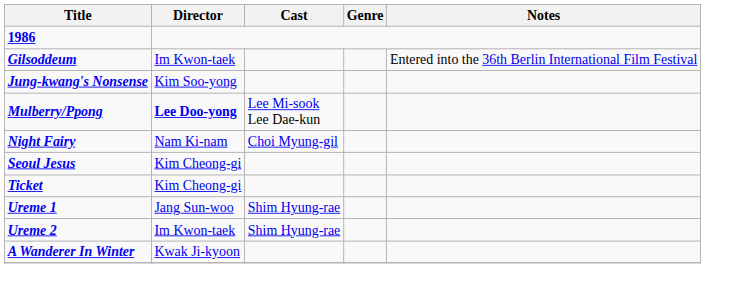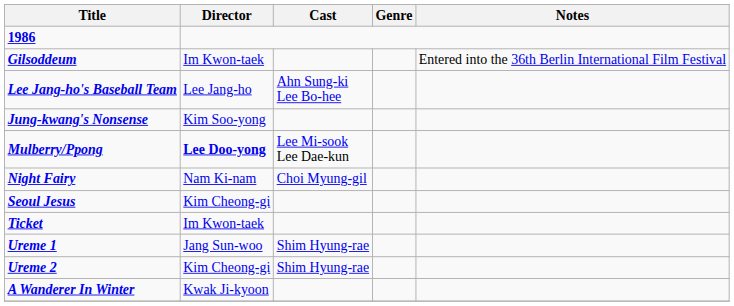 <table class="wikitable">
 <tr>
 <th>Title</th>
 <th>Director</th>
 <th>Cast</th>
 <th>Genre</th>
 <th>Notes</th>
 </tr>
 <tr>
 <td><strong><a href='#'>1986</a></strong></td>
 </tr>
 <tr>
 <td><strong><em><a href='#'>Gilsoddeum</a></em></strong></td>
 <td><a href='#'>Im Kwon-taek</a></td>
 <td></td>
 <td></td>
 <td>Entered into the <a href='#'>36th Berlin International Film Festival</a></td>
+</tr>
+<tr>
+<td><strong><em><a href='#'>Lee Jang-ho's Baseball Team</a></em></strong></td>
+<td><a href='#'>Lee Jang-ho</a></td>
+<td><a href='#'>Ahn Sung-ki</a><br><a href='#'>Lee Bo-hee</a></td>
+<td></td>
+<td></td>
 </tr>
 <tr>
 <td><strong><em><a href='#'>Jung-kwang's Nonsense</a></em></strong></td>
 <td><a href='#'>Kim Soo-yong</a></td>
 <td></td>
 <td></td>
 <td></td>
 </tr>
 <tr>
 <td><strong><em><a href='#'>Mulberry/Ppong</a></em></strong></td>
 <td><strong><a href='#'>Lee Doo-yong</a></strong></td>
 <td><a href='#'>Lee Mi-sook</a><br>Lee Dae-kun</td>
 <td></td>
 <td></td>
 </tr>
 <tr>
 <td><strong><em><a href='#'>Night Fairy</a></em></strong></td>
 <td><a href='#'>Nam Ki-nam</a></td>
 <td><a href='#'>Choi Myung-gil</a></td>
 <td></td>
 <td></td>
 </tr>
 <tr>
 <td><strong><em><a href='#'>Seoul Jesus</a></em></strong></td>
 <td><a href='#'>Kim Cheong-gi</a></td>
 <td></td>
 <td></td>
 <td></td>
 </tr>
 <tr>
 <td><strong><em><a href='#'>Ticket</a></em></strong></td>
-<td><a href='#'>Kim Cheong-gi</a></td>
+<td><a href='#'>Im Kwon-taek</a></td>
 <td></td>
 <td></td>
 <td></td>
 </tr>
 <tr>
 <td><strong><em><a href='#'>Ureme 1</a></em></strong></td>
 <td><a href='#'>Jang Sun-woo</a></td>
 <td><a href='#'>Shim Hyung-rae</a></td>
 <td></td>
 <td></td>
 </tr>
 <tr>
 <td><strong><em><a href='#'>Ureme 2</a></em></strong></td>
-<td><a href='#'>Im Kwon-taek</a></td>
+<td><a href='#'>Kim Cheong-gi</a></td>
 <td><a href='#'>Shim Hyung-rae</a></td>
 <td></td>
 <td></td>
 </tr>
 <tr>
 <td><strong><em><a href='#'>A Wanderer In Winter</a></em></strong></td>
 <td><a href='#'>Kwak Ji-kyoon</a></td>
 <td></td>
 <td></td>
 <td></td>
 </tr>
 <tr>
 </tr>
 </table>
